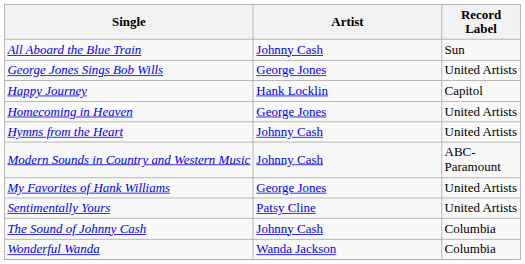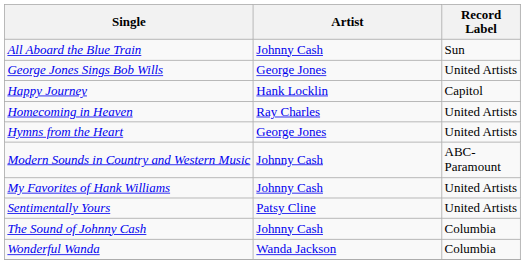 <table class="wikitable sortable">
 <tr>
 <th width="300">Single</th>
 <th width="225">Artist</th>
 <th width="90">Record Label</th>
 </tr>
 <tr>
 <td><em><a href='#'>All Aboard the Blue Train</a></em></td>
 <td><a href='#'>Johnny Cash</a></td>
 <td>Sun</td>
 </tr>
 <tr>
 <td><em><a href='#'>George Jones Sings Bob Wills</a></em></td>
 <td><a href='#'>George Jones</a></td>
 <td>United Artists</td>
 </tr>
 <tr>
 <td><em><a href='#'>Happy Journey</a></em></td>
 <td><a href='#'>Hank Locklin</a></td>
 <td>Capitol</td>
 </tr>
 <tr>
 <td><em><a href='#'>Homecoming in Heaven</a></em></td>
-<td><a href='#'>George Jones</a></td>
+<td><a href='#'>Ray Charles</a></td>
 <td>United Artists</td>
 </tr>
 <tr>
 <td><em><a href='#'>Hymns from the Heart</a></em></td>
-<td><a href='#'>Johnny Cash</a></td>
+<td><a href='#'>George Jones</a></td>
 <td>United Artists</td>
 </tr>
 <tr>
 <td><em><a href='#'>Modern Sounds in Country and Western Music</a></em></td>
 <td><a href='#'>Johnny Cash</a></td>
 <td>ABC-Paramount</td>
 </tr>
 <tr>
 <td><em><a href='#'>My Favorites of Hank Williams</a></em></td>
-<td><a href='#'>George Jones</a></td>
+<td><a href='#'>Johnny Cash</a></td>
 <td>United Artists</td>
 </tr>
 <tr>
 <td><em><a href='#'>Sentimentally Yours</a></em></td>
 <td><a href='#'>Patsy Cline</a></td>
 <td>United Artists</td>
 </tr>
 <tr>
 <td><em><a href='#'>The Sound of Johnny Cash</a></em></td>
 <td><a href='#'>Johnny Cash</a></td>
 <td>Columbia</td>
 </tr>
 <tr>
 <td><em><a href='#'>Wonderful Wanda</a></em></td>
 <td><a href='#'>Wanda Jackson</a></td>
 <td>Columbia</td>
 </tr>
 <tr>
 </tr>
 </table>
